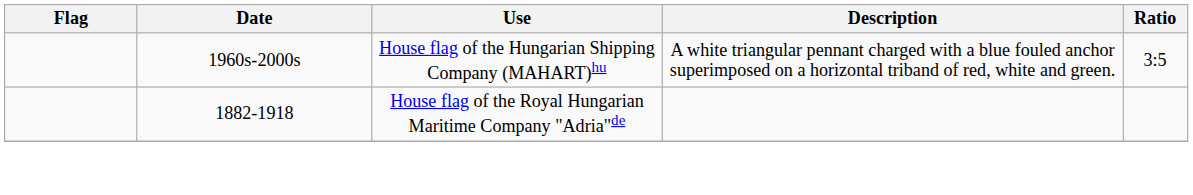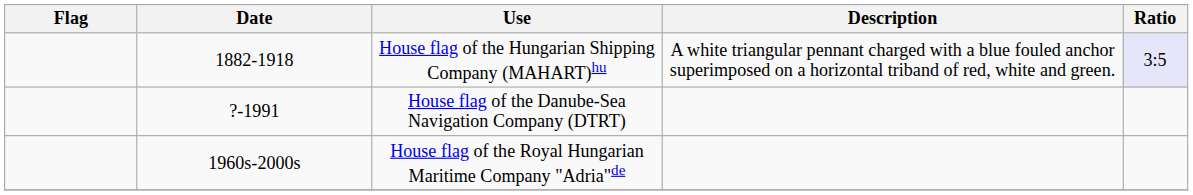 <table class="wikitable" style="text-align:center;">
 <tr>
 <th width="110">Flag</th>
 <th width="200">Date</th>
 <th width="250">Use</th>
 <th width="400">Description</th>
 <th width="50">Ratio</th>
 </tr>
 <tr>
 <td></td>
-<td>1960s-2000s</td>
+<td>1882-1918</td>
 <td><a href='#'>House flag</a> of the Hungarian Shipping Company (MAHART)<sup><a href='#'>hu</a></sup></td>
 <td>A white triangular pennant charged with a blue fouled anchor superimposed on a horizontal triband of red, white and green.</td>
-<td>3:5</td>
+<td style="background: lavender;">3:5</td>
 </tr>
 <tr>
 <td></td>
-<td>1882-1918</td>
+<td>?-1991</td>
+<td><a href='#'>House flag</a> of the Danube-Sea Navigation Company (DTRT)</td>
+<td></td>
+<td></td>
+</tr>
+<tr>
+<td></td>
+<td>1960s-2000s</td>
 <td><a href='#'>House flag</a> of the Royal Hungarian Maritime Company "Adria"<sup><a href='#'>de</a></sup></td>
 <td></td>
 <td></td>
 </tr>
 <tr>
 </tr>
 </table>
